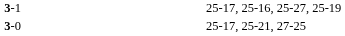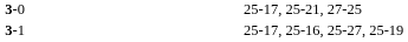 <table>
 <tr>
 <th width=200></th>
 <th width=80></th>
 <th width=200></th>
 <th width=220></th>
 </tr>
 <tr>
 <td align=right><strong></strong></td>
+<td align=center><strong>3</strong>-0</td>
+<td></td>
+<td>25-17, 25-21, 27-25</td>
+</tr>
+<tr>
+<td align=right><strong></strong></td>
 <td align=center><strong>3</strong>-1</td>
 <td></td>
 <td>25-17, 25-16, 25-27, 25-19</td>
 </tr>
-<tr>
-<td align=right><strong></strong></td>
-<td align=center><strong>3</strong>-0</td>
-<td></td>
-<td>25-17, 25-21, 27-25</td>
-</tr>
 </table>
